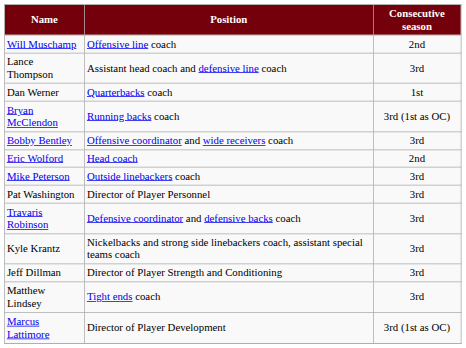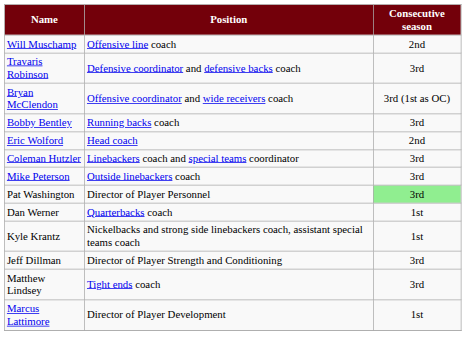 <table class="wikitable" style="font-size:90%;">
 <tr>
 <th style="background:#73000a;color:white;">Name</th>
 <th style="background:#73000a;color:white;">Position</th>
 <th style="background:#73000a;color:white;">Consecutive season</th>
 </tr>
 <tr>
 <td><a href='#'>Will Muschamp</a></td>
 <td><a href='#'>Offensive line</a> coach</td>
 <td align=center>2nd</td>
 </tr>
 <tr>
-<td>Lance Thompson</td>
-<td>Assistant head coach and <a href='#'>defensive line</a> coach</td>
-<td align="center">3rd</td>
-</tr>
-<tr>
-<td>Dan Werner</td>
-<td><a href='#'>Quarterbacks</a> coach</td>
-<td align=center>1st</td>
+<td><a href='#'>Travaris Robinson</a></td>
+<td><a href='#'>Defensive coordinator</a> and <a href='#'>defensive backs</a> coach</td>
+<td align=center>3rd</td>
 </tr>
 <tr>
 <td><a href='#'>Bryan McClendon</a></td>
-<td><a href='#'>Running backs</a> coach</td>
+<td><a href='#'>Offensive coordinator</a> and <a href='#'>wide receivers</a> coach</td>
 <td align=center>3rd (1st as OC)</td>
 </tr>
 <tr>
 <td><a href='#'>Bobby Bentley</a></td>
-<td><a href='#'>Offensive coordinator</a> and <a href='#'>wide receivers</a> coach</td>
+<td><a href='#'>Running backs</a> coach</td>
 <td align=center>3rd</td>
 </tr>
 <tr>
 <td><a href='#'>Eric Wolford</a></td>
 <td><a href='#'>Head coach</a></td>
 <td align=center>2nd</td>
+</tr>
+<tr>
+<td><a href='#'>Coleman Hutzler</a></td>
+<td><a href='#'>Linebackers</a> coach and <a href='#'>special teams</a> coordinator</td>
+<td align="center">3rd</td>
 </tr>
 <tr>
 <td><a href='#'>Mike Peterson</a></td>
 <td><a href='#'>Outside linebackers</a> coach</td>
 <td align=center>3rd</td>
 </tr>
 <tr>
 <td>Pat Washington</td>
 <td>Director of Player Personnel</td>
-<td align=center>3rd</td>
+<td align=center style="background: lightgreen;">3rd</td>
 </tr>
 <tr>
-<td><a href='#'>Travaris Robinson</a></td>
-<td><a href='#'>Defensive coordinator</a> and <a href='#'>defensive backs</a> coach</td>
-<td align=center>3rd</td>
+<td>Dan Werner</td>
+<td><a href='#'>Quarterbacks</a> coach</td>
+<td align=center>1st</td>
 </tr>
 <tr>
 <td>Kyle Krantz</td>
 <td>Nickelbacks and strong side linebackers coach, assistant special teams coach</td>
-<td align="center">3rd</td>
+<td align="center">1st</td>
 </tr>
 <tr>
 <td>Jeff Dillman</td>
 <td>Director of Player Strength and Conditioning</td>
 <td align="center">3rd</td>
 </tr>
 <tr>
 <td>Matthew Lindsey</td>
 <td><a href='#'>Tight ends</a> coach</td>
 <td align=center>3rd</td>
 </tr>
 <tr>
 <td><a href='#'>Marcus Lattimore</a></td>
 <td>Director of Player Development</td>
-<td align=center>3rd (1st as OC)</td>
+<td align=center>1st</td>
 </tr>
 <tr>
 </tr>
 </table>
